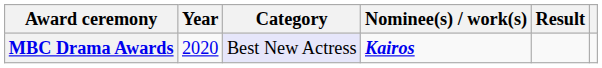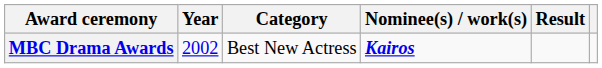 <table class="wikitable plainrowheaders">
 <tr>
 <th scope="col">Award ceremony</th>
 <th scope="col">Year</th>
 <th scope="col">Category</th>
 <th scope="col">Nominee(s) / work(s)</th>
 <th scope="col">Result</th>
 <th scope="col" class="unsortable"></th>
 </tr>
 <tr>
 <th scope="row"><a href='#'>MBC Drama Awards</a></th>
-<td style="text-align:center"><a href='#'>2020</a></td>
-<td style="background: lavender;">Best New Actress</td>
+<td style="text-align:center"><a href='#'>2002</a></td>
+<td>Best New Actress</td>
 <td><strong><em><a href='#'>Kairos</a></em></strong></td>
 <td></td>
 <td style="text-align:center"></td>
 </tr>
 </table>
